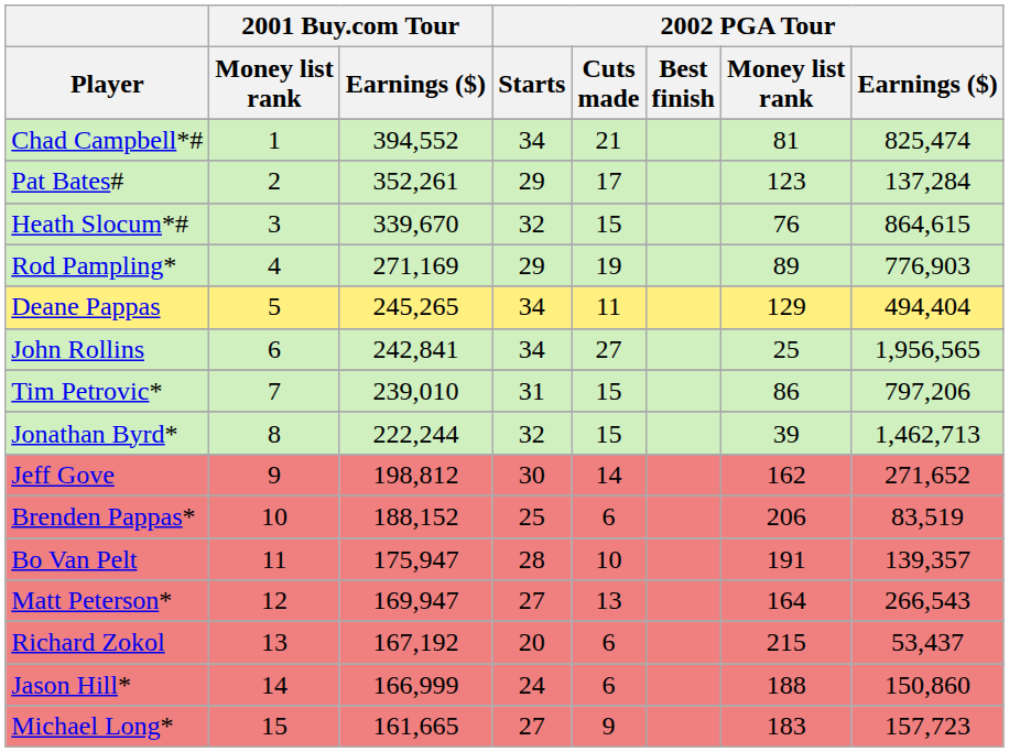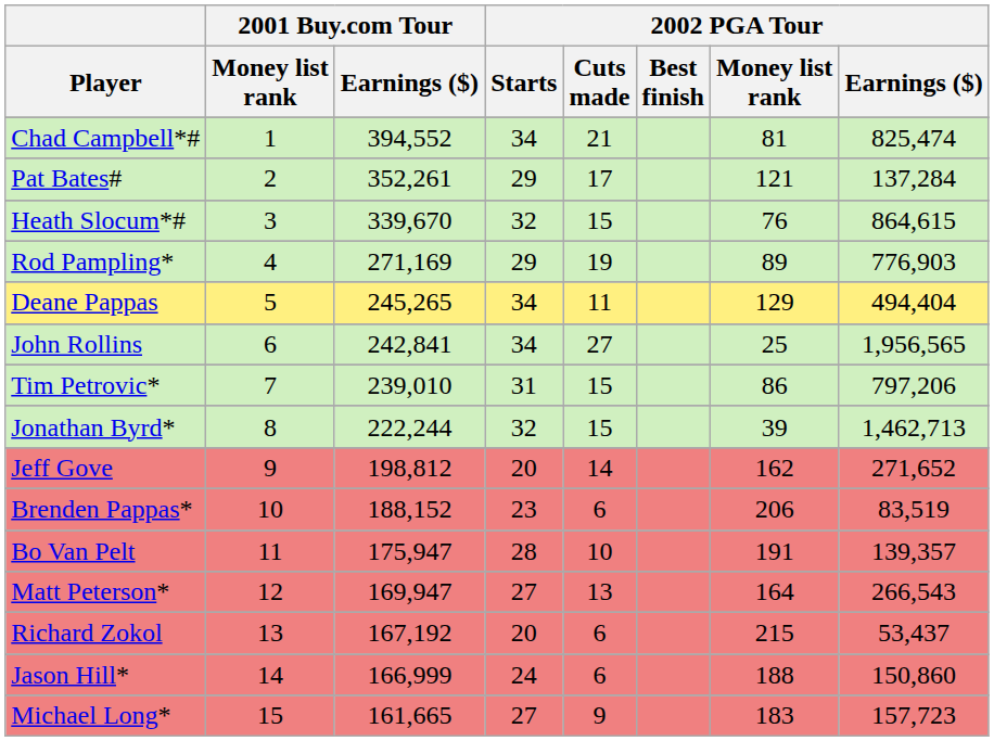 <table class="wikitable sortable" style="text-align:center">
 <tr>
 <th></th>
 <th colspan=2>2001 Buy.com Tour</th>
 <th colspan=6>2002 PGA Tour</th>
 </tr>
 <tr>
 <th>Player</th>
 <th>Money list<br>rank</th>
 <th>Earnings ($)</th>
 <th>Starts</th>
 <th>Cuts<br>made</th>
 <th>Best<br>finish</th>
 <th>Money list<br>rank</th>
 <th>Earnings ($)</th>
 </tr>
 <tr>
 </tr>
 <tr style="background:#D0F0C0;">
 <td align=left> <a href='#'>Chad Campbell</a>*#</td>
 <td>1</td>
 <td>394,552</td>
 <td>34</td>
 <td>21</td>
 <td></td>
 <td>81</td>
 <td>825,474</td>
 </tr>
 <tr>
 </tr>
 <tr style="background:#D0F0C0;">
 <td align=left> <a href='#'>Pat Bates</a>#</td>
 <td>2</td>
 <td>352,261</td>
 <td>29</td>
 <td>17</td>
 <td></td>
-<td>123</td>
+<td>121</td>
 <td>137,284</td>
 </tr>
 <tr>
 </tr>
 <tr style="background:#D0F0C0;">
 <td align=left> <a href='#'>Heath Slocum</a>*#</td>
 <td>3</td>
 <td>339,670</td>
 <td>32</td>
 <td>15</td>
 <td></td>
 <td>76</td>
 <td>864,615</td>
 </tr>
 <tr>
 </tr>
 <tr style="background:#D0F0C0;">
 <td align=left> <a href='#'>Rod Pampling</a>*</td>
 <td>4</td>
 <td>271,169</td>
 <td>29</td>
 <td>19</td>
 <td></td>
 <td>89</td>
 <td>776,903</td>
 </tr>
 <tr>
 </tr>
 <tr style="background:#FFF080;">
 <td align=left> <a href='#'>Deane Pappas</a></td>
 <td>5</td>
 <td>245,265</td>
 <td>34</td>
 <td>11</td>
 <td></td>
 <td>129</td>
 <td>494,404</td>
 </tr>
 <tr>
 </tr>
 <tr style="background:#D0F0C0;">
 <td align=left> <a href='#'>John Rollins</a></td>
 <td>6</td>
 <td>242,841</td>
 <td>34</td>
 <td>27</td>
 <td></td>
 <td>25</td>
 <td>1,956,565</td>
 </tr>
 <tr>
 </tr>
 <tr style="background:#D0F0C0;">
 <td align=left> <a href='#'>Tim Petrovic</a>*</td>
 <td>7</td>
 <td>239,010</td>
 <td>31</td>
 <td>15</td>
 <td></td>
 <td>86</td>
 <td>797,206</td>
 </tr>
 <tr>
 </tr>
 <tr style="background:#D0F0C0;">
 <td align=left> <a href='#'>Jonathan Byrd</a>*</td>
 <td>8</td>
 <td>222,244</td>
 <td>32</td>
 <td>15</td>
 <td></td>
 <td>39</td>
 <td>1,462,713</td>
 </tr>
 <tr>
 </tr>
 <tr style="background:#F08080;">
 <td align=left> <a href='#'>Jeff Gove</a></td>
 <td>9</td>
 <td>198,812</td>
-<td>30</td>
+<td>20</td>
 <td>14</td>
 <td></td>
 <td>162</td>
 <td>271,652</td>
 </tr>
 <tr>
 </tr>
 <tr style="background:#F08080;">
 <td align=left> <a href='#'>Brenden Pappas</a>*</td>
 <td>10</td>
 <td>188,152</td>
-<td>25</td>
+<td>23</td>
 <td>6</td>
 <td></td>
 <td>206</td>
 <td>83,519</td>
 </tr>
 <tr>
 </tr>
 <tr style="background:#F08080;">
 <td align=left> <a href='#'>Bo Van Pelt</a></td>
 <td>11</td>
 <td>175,947</td>
 <td>28</td>
 <td>10</td>
 <td></td>
 <td>191</td>
 <td>139,357</td>
 </tr>
 <tr>
 </tr>
 <tr style="background:#F08080;">
 <td align=left> <a href='#'>Matt Peterson</a>*</td>
 <td>12</td>
 <td>169,947</td>
 <td>27</td>
 <td>13</td>
 <td></td>
 <td>164</td>
 <td>266,543</td>
 </tr>
 <tr>
 </tr>
 <tr style="background:#F08080;">
 <td align=left> <a href='#'>Richard Zokol</a></td>
 <td>13</td>
 <td>167,192</td>
 <td>20</td>
 <td>6</td>
 <td></td>
 <td>215</td>
 <td>53,437</td>
 </tr>
 <tr>
 </tr>
 <tr style="background:#F08080;">
 <td align=left> <a href='#'>Jason Hill</a>*</td>
 <td>14</td>
 <td>166,999</td>
 <td>24</td>
 <td>6</td>
 <td></td>
 <td>188</td>
 <td>150,860</td>
 </tr>
 <tr>
 </tr>
 <tr style="background:#F08080;">
 <td align=left> <a href='#'>Michael Long</a>*</td>
 <td>15</td>
 <td>161,665</td>
 <td>27</td>
 <td>9</td>
 <td></td>
 <td>183</td>
 <td>157,723</td>
 </tr>
 </table>
